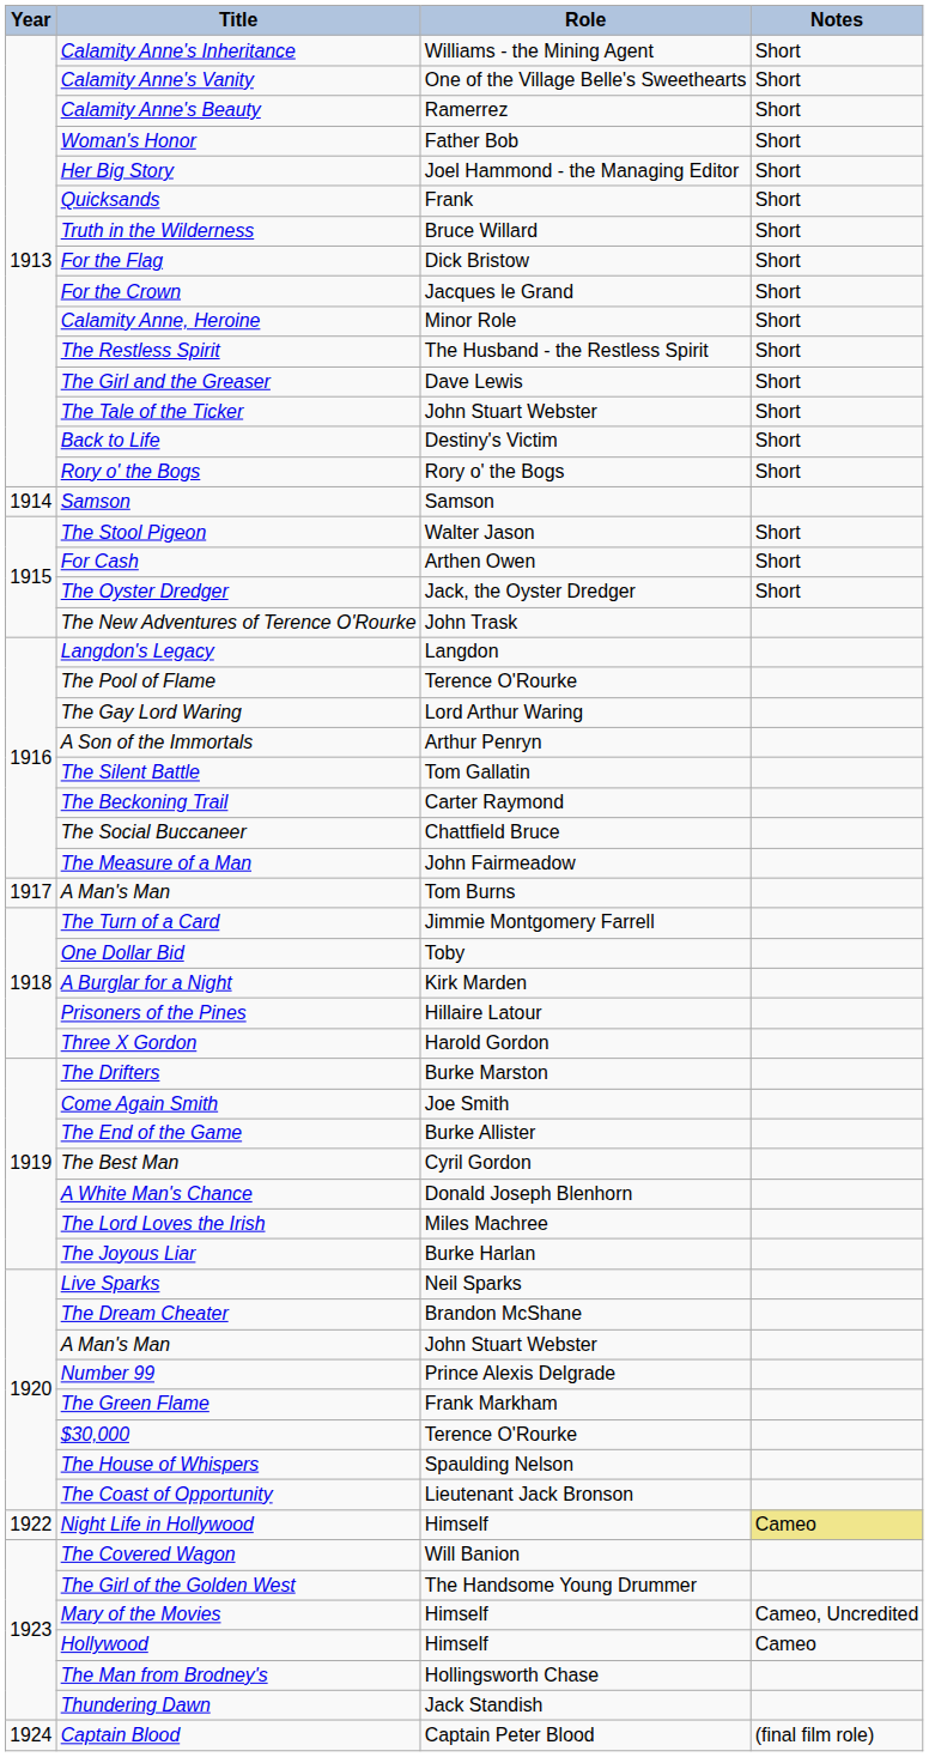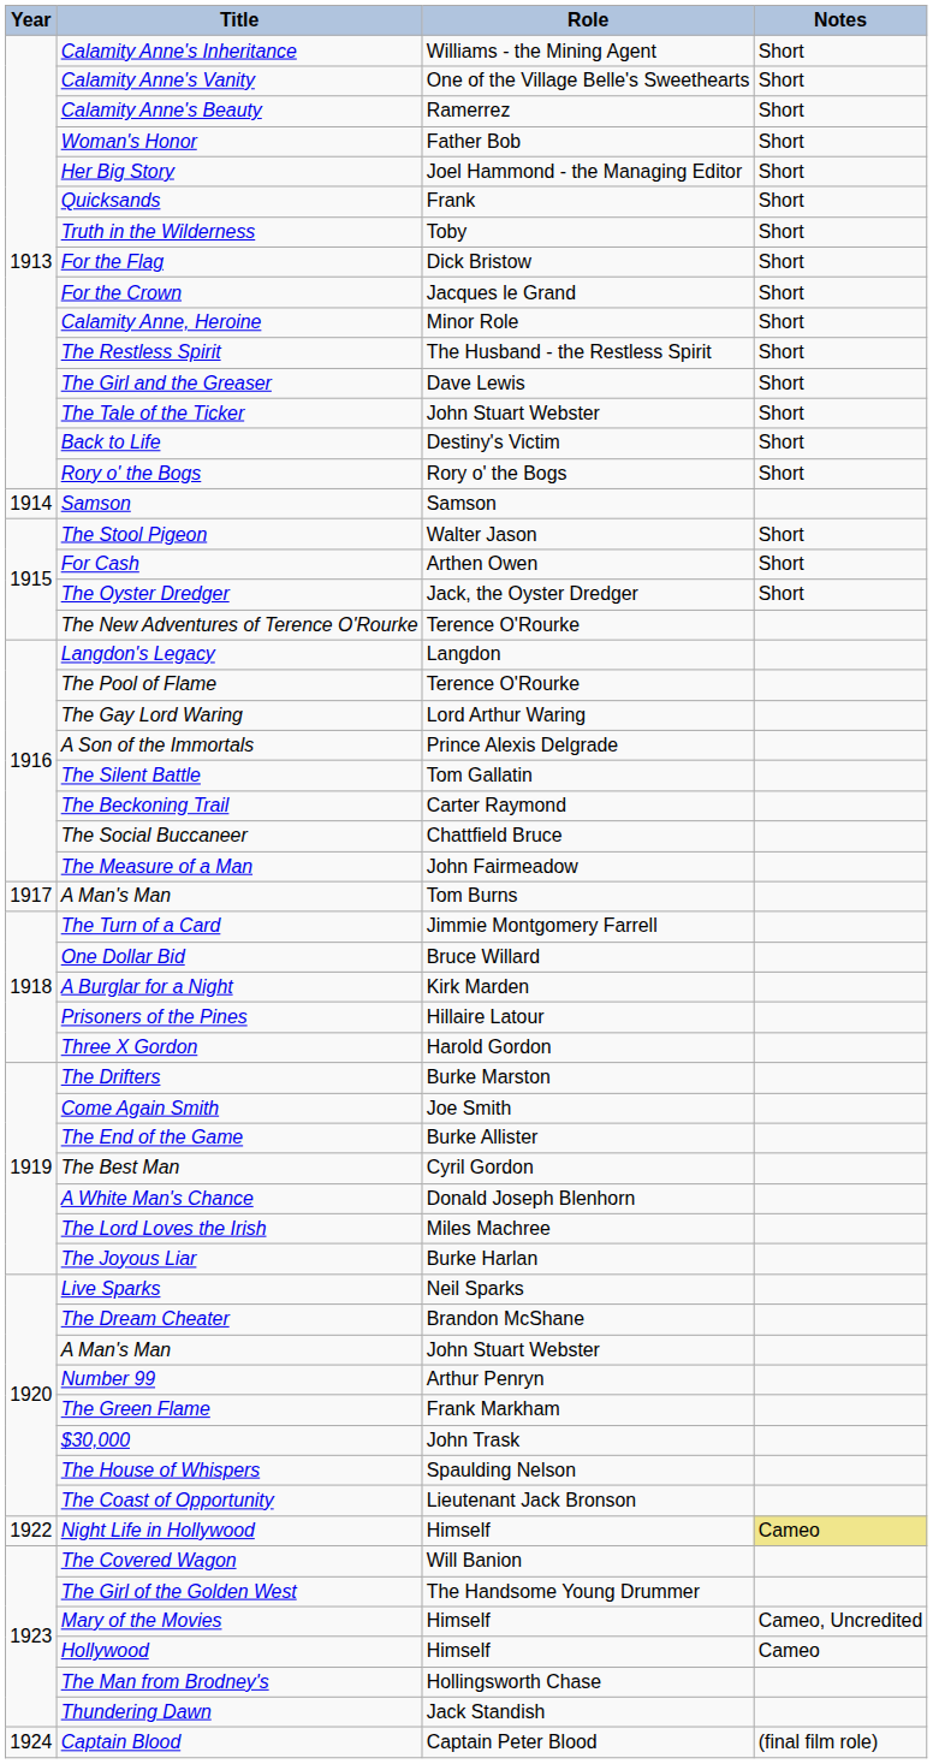 <table class="wikitable">
 <tr align="center">
 <th style="background:#B0C4DE;">Year</th>
 <th style="background:#B0C4DE;">Title</th>
 <th style="background:#B0C4DE;">Role</th>
 <th style="background:#B0C4DE;">Notes</th>
 </tr>
 <tr>
 <td rowspan=15>1913</td>
 <td><em><a href='#'>Calamity Anne's Inheritance</a></em></td>
 <td>Williams - the Mining Agent</td>
 <td>Short</td>
 </tr>
 <tr>
 <td><em><a href='#'>Calamity Anne's Vanity</a></em></td>
 <td>One of the Village Belle's Sweethearts</td>
 <td>Short</td>
 </tr>
 <tr>
 <td><em><a href='#'>Calamity Anne's Beauty</a></em></td>
 <td>Ramerrez</td>
 <td>Short</td>
 </tr>
 <tr>
 <td><em><a href='#'>Woman's Honor</a></em></td>
 <td>Father Bob</td>
 <td>Short</td>
 </tr>
 <tr>
 <td><em><a href='#'>Her Big Story</a></em></td>
 <td>Joel Hammond - the Managing Editor</td>
 <td>Short</td>
 </tr>
 <tr>
 <td><em><a href='#'>Quicksands</a></em></td>
 <td>Frank</td>
 <td>Short</td>
 </tr>
 <tr>
 <td><em><a href='#'>Truth in the Wilderness</a></em></td>
-<td>Bruce Willard</td>
+<td>Toby</td>
 <td>Short</td>
 </tr>
 <tr>
 <td><em><a href='#'>For the Flag</a></em></td>
 <td>Dick Bristow</td>
 <td>Short</td>
 </tr>
 <tr>
 <td><em><a href='#'>For the Crown</a></em></td>
 <td>Jacques le Grand</td>
 <td>Short</td>
 </tr>
 <tr>
 <td><em><a href='#'>Calamity Anne, Heroine</a></em></td>
 <td>Minor Role</td>
 <td>Short</td>
 </tr>
 <tr>
 <td><em><a href='#'>The Restless Spirit</a></em></td>
 <td>The Husband - the Restless Spirit</td>
 <td>Short</td>
 </tr>
 <tr>
 <td><em><a href='#'>The Girl and the Greaser</a></em></td>
 <td>Dave Lewis</td>
 <td>Short</td>
 </tr>
 <tr>
 <td><em><a href='#'>The Tale of the Ticker</a></em></td>
 <td>John Stuart Webster</td>
 <td>Short</td>
 </tr>
 <tr>
 <td><em><a href='#'>Back to Life</a></em></td>
 <td>Destiny's Victim</td>
 <td>Short</td>
 </tr>
 <tr>
 <td><em><a href='#'>Rory o' the Bogs</a></em></td>
 <td>Rory o' the Bogs</td>
 <td>Short</td>
 </tr>
 <tr>
 <td>1914</td>
 <td><em><a href='#'>Samson</a></em></td>
 <td>Samson</td>
 <td></td>
 </tr>
 <tr>
 <td rowspan=4>1915</td>
 <td><em><a href='#'>The Stool Pigeon</a></em></td>
 <td>Walter Jason</td>
 <td>Short</td>
 </tr>
 <tr>
 <td><em><a href='#'>For Cash</a></em></td>
 <td>Arthen Owen</td>
 <td>Short</td>
 </tr>
 <tr>
 <td><em><a href='#'>The Oyster Dredger</a></em></td>
 <td>Jack, the Oyster Dredger</td>
 <td>Short</td>
 </tr>
 <tr>
 <td><em>The New Adventures of Terence O'Rourke</em></td>
-<td>John Trask</td>
+<td>Terence O'Rourke</td>
 <td></td>
 </tr>
 <tr>
 <td rowspan=8>1916</td>
 <td><em><a href='#'>Langdon's Legacy</a></em></td>
 <td>Langdon</td>
 <td></td>
 </tr>
 <tr>
 <td><em>The Pool of Flame</em></td>
 <td>Terence O'Rourke</td>
 <td></td>
 </tr>
 <tr>
 <td><em>The Gay Lord Waring</em></td>
 <td>Lord Arthur Waring</td>
 <td></td>
 </tr>
 <tr>
 <td><em>A Son of the Immortals</em></td>
-<td>Arthur Penryn</td>
+<td>Prince Alexis Delgrade</td>
 <td></td>
 </tr>
 <tr>
 <td><em><a href='#'>The Silent Battle</a></em></td>
 <td>Tom Gallatin</td>
 <td></td>
 </tr>
 <tr>
 <td><em><a href='#'>The Beckoning Trail</a></em></td>
 <td>Carter Raymond</td>
 <td></td>
 </tr>
 <tr>
 <td><em>The Social Buccaneer</em></td>
 <td>Chattfield Bruce</td>
 <td></td>
 </tr>
 <tr>
 <td><em><a href='#'>The Measure of a Man</a></em></td>
 <td>John Fairmeadow</td>
 <td></td>
 </tr>
 <tr>
 <td>1917</td>
 <td><em>A Man's Man</em></td>
 <td>Tom Burns</td>
 <td></td>
 </tr>
 <tr>
 <td rowspan=5>1918</td>
 <td><em><a href='#'>The Turn of a Card</a></em></td>
 <td>Jimmie Montgomery Farrell</td>
 <td></td>
 </tr>
 <tr>
 <td><em><a href='#'>One Dollar Bid</a></em></td>
-<td>Toby</td>
+<td>Bruce Willard</td>
 <td></td>
 </tr>
 <tr>
 <td><em><a href='#'>A Burglar for a Night</a></em></td>
 <td>Kirk Marden</td>
 <td></td>
 </tr>
 <tr>
 <td><em><a href='#'>Prisoners of the Pines</a></em></td>
 <td>Hillaire Latour</td>
 <td></td>
 </tr>
 <tr>
 <td><em><a href='#'>Three X Gordon</a></em></td>
 <td>Harold Gordon</td>
 <td></td>
 </tr>
 <tr>
 <td rowspan=7>1919</td>
 <td><em><a href='#'>The Drifters</a></em></td>
 <td>Burke Marston</td>
 <td></td>
 </tr>
 <tr>
 <td><em><a href='#'>Come Again Smith</a></em></td>
 <td>Joe Smith</td>
 <td></td>
 </tr>
 <tr>
 <td><em><a href='#'>The End of the Game</a></em></td>
 <td>Burke Allister</td>
 <td></td>
 </tr>
 <tr>
 <td><em>The Best Man</em></td>
 <td>Cyril Gordon</td>
 <td></td>
 </tr>
 <tr>
 <td><em><a href='#'>A White Man's Chance</a></em></td>
 <td>Donald Joseph Blenhorn</td>
 <td></td>
 </tr>
 <tr>
 <td><em><a href='#'>The Lord Loves the Irish</a></em></td>
 <td>Miles Machree</td>
 <td></td>
 </tr>
 <tr>
 <td><em><a href='#'>The Joyous Liar</a></em></td>
 <td>Burke Harlan</td>
 <td></td>
 </tr>
 <tr>
 <td rowspan=8>1920</td>
 <td><em><a href='#'>Live Sparks</a></em></td>
 <td>Neil Sparks</td>
 <td></td>
 </tr>
 <tr>
 <td><em><a href='#'>The Dream Cheater</a></em></td>
 <td>Brandon McShane</td>
 <td></td>
 </tr>
 <tr>
 <td><em>A Man's Man</em></td>
 <td>John Stuart Webster</td>
 <td></td>
 </tr>
 <tr>
 <td><em><a href='#'>Number 99</a></em></td>
-<td>Prince Alexis Delgrade</td>
+<td>Arthur Penryn</td>
 <td></td>
 </tr>
 <tr>
 <td><em><a href='#'>The Green Flame</a></em></td>
 <td>Frank Markham</td>
 <td></td>
 </tr>
 <tr>
 <td><em><a href='#'>$30,000</a></em></td>
-<td>Terence O'Rourke</td>
+<td>John Trask</td>
 <td></td>
 </tr>
 <tr>
 <td><em><a href='#'>The House of Whispers</a></em></td>
 <td>Spaulding Nelson</td>
 <td></td>
 </tr>
 <tr>
 <td><em><a href='#'>The Coast of Opportunity</a></em></td>
 <td>Lieutenant Jack Bronson</td>
 <td></td>
 </tr>
 <tr>
 <td>1922</td>
 <td><em><a href='#'>Night Life in Hollywood</a></em></td>
 <td>Himself</td>
 <td style="background: khaki;">Cameo</td>
 </tr>
 <tr>
 <td rowspan=6>1923</td>
 <td><em><a href='#'>The Covered Wagon</a></em></td>
 <td>Will Banion</td>
 <td></td>
 </tr>
 <tr>
 <td><em><a href='#'>The Girl of the Golden West</a></em></td>
 <td>The Handsome Young Drummer</td>
 <td></td>
 </tr>
 <tr>
 <td><em><a href='#'>Mary of the Movies</a></em></td>
 <td>Himself</td>
 <td>Cameo, Uncredited</td>
 </tr>
 <tr>
 <td><em><a href='#'>Hollywood</a></em></td>
 <td>Himself</td>
 <td>Cameo</td>
 </tr>
 <tr>
 <td><em><a href='#'>The Man from Brodney's</a></em></td>
 <td>Hollingsworth Chase</td>
 <td></td>
 </tr>
 <tr>
 <td><em><a href='#'>Thundering Dawn</a></em></td>
 <td>Jack Standish</td>
 <td></td>
 </tr>
 <tr>
 <td>1924</td>
 <td><em><a href='#'>Captain Blood</a></em></td>
 <td>Captain Peter Blood</td>
 <td>(final film role)</td>
 </tr>
 </table>
